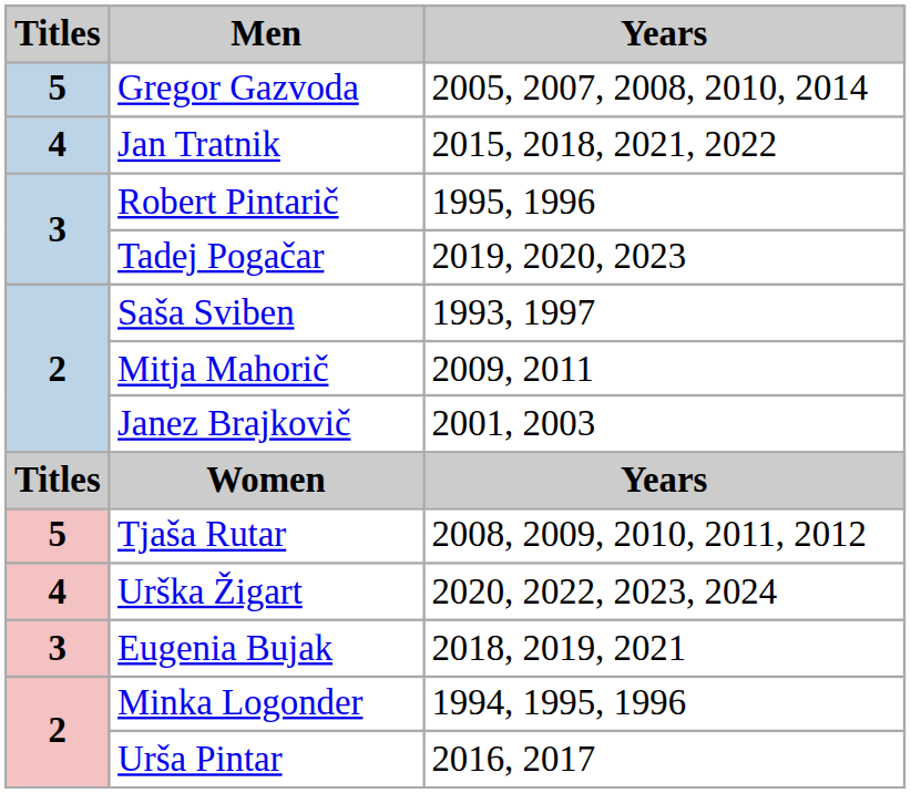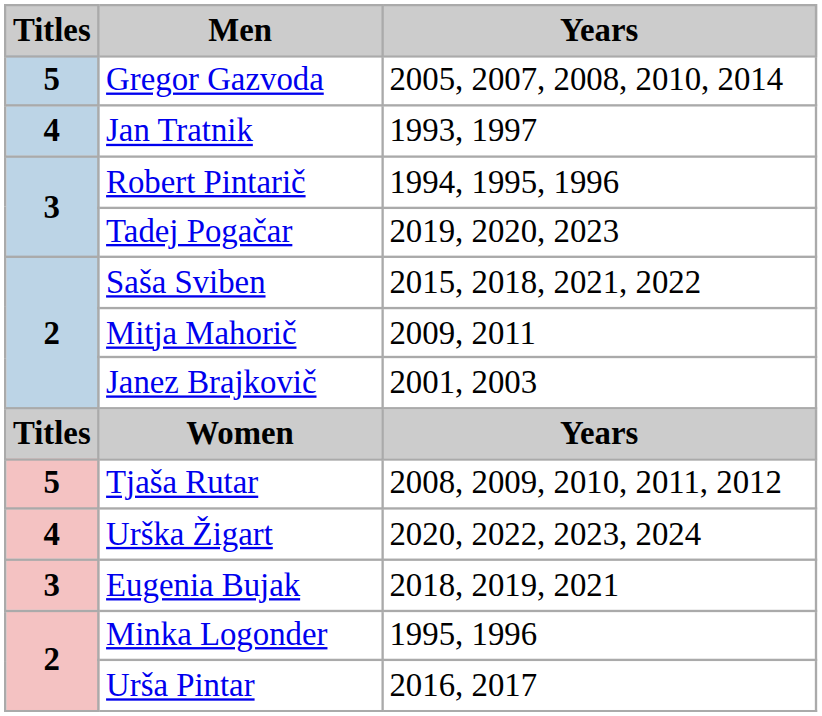 <table class="wikitable plainrowheaders" style="background:#fff; font-size:88%; line-height:15px; border:grey solid 1px; border-collapse:collapse;">
 <tr style="background:#ccc; text-align:center;">
 <th style="background:#ccc;" width="32">Titles</th>
 <th style="background:#ccc;" width="115">Men</th>
 <th style="background:#ccc;" width="180">Years</th>
 </tr>
 <tr>
 <td align=center bgcolor=#BCD4E6><strong>5</strong></td>
 <td><a href='#'>Gregor Gazvoda</a></td>
 <td>2005, 2007, 2008, 2010, 2014</td>
 </tr>
 <tr>
 <td align=center bgcolor=#BCD4E6><strong>4</strong></td>
 <td><a href='#'>Jan Tratnik</a></td>
-<td>2015, 2018, 2021, 2022</td>
+<td>1993, 1997</td>
 </tr>
 <tr>
 <td align=center rowspan=2 bgcolor=#BCD4E6><strong>3</strong></td>
 <td><a href='#'>Robert Pintarič</a></td>
-<td>1995, 1996</td>
+<td>1994, 1995, 1996</td>
 </tr>
 <tr>
 <td><a href='#'>Tadej Pogačar</a></td>
 <td>2019, 2020, 2023</td>
 </tr>
 <tr>
 <td align=center rowspan=3 bgcolor=#BCD4E6><strong>2</strong></td>
 <td><a href='#'>Saša Sviben</a></td>
-<td>1993, 1997</td>
+<td>2015, 2018, 2021, 2022</td>
 </tr>
 <tr>
 <td><a href='#'>Mitja Mahorič</a></td>
 <td>2009, 2011</td>
 </tr>
 <tr>
 <td><a href='#'>Janez Brajkovič</a></td>
 <td>2001, 2003</td>
 </tr>
 <tr>
 <th style="background:#ccc;" width="32">Titles</th>
 <th style="background:#ccc;" width="100">Women</th>
 <th style="background:#ccc;" width="105">Years</th>
 </tr>
 <tr>
 <td align=center bgcolor=#F4C2C2><strong>5</strong></td>
 <td><a href='#'>Tjaša Rutar</a></td>
 <td>2008, 2009, 2010, 2011, 2012</td>
 </tr>
 <tr>
 <td align=center bgcolor=#F4C2C2><strong>4</strong></td>
 <td><a href='#'>Urška Žigart</a></td>
 <td>2020, 2022, 2023, 2024</td>
 </tr>
 <tr>
 <td align=center bgcolor=#F4C2C2><strong>3</strong></td>
 <td><a href='#'>Eugenia Bujak</a></td>
 <td>2018, 2019, 2021</td>
 </tr>
 <tr>
 <td align=center rowspan=2 bgcolor=#F4C2C2><strong>2</strong></td>
 <td><a href='#'>Minka Logonder</a></td>
-<td>1994, 1995, 1996</td>
+<td>1995, 1996</td>
 </tr>
 <tr>
 <td><a href='#'>Urša Pintar</a></td>
 <td>2016, 2017</td>
 </tr>
 </table>
